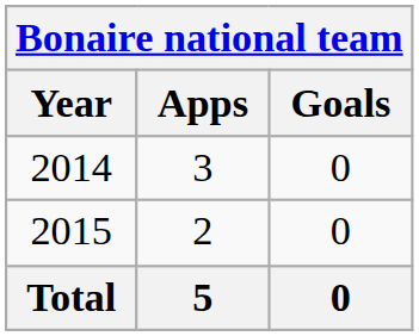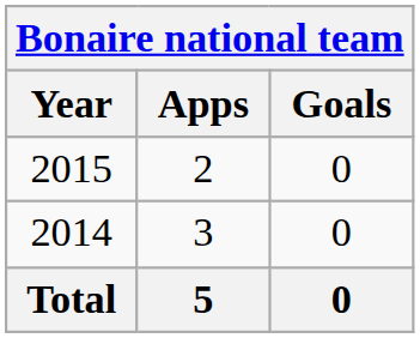 <table class="wikitable" style="text-align:center">
 <tr>
 <th colspan=3><a href='#'>Bonaire national team</a></th>
 </tr>
 <tr>
 <th>Year</th>
 <th>Apps</th>
 <th>Goals</th>
 </tr>
 <tr>
-<td>2014</td>
-<td>3</td>
+<td>2015</td>
+<td>2</td>
 <td>0</td>
 </tr>
 <tr>
-<td>2015</td>
-<td>2</td>
+<td>2014</td>
+<td>3</td>
 <td>0</td>
 </tr>
 <tr>
 <th>Total</th>
 <th>5</th>
 <th>0</th>
 </tr>
 </table>
